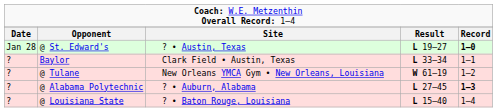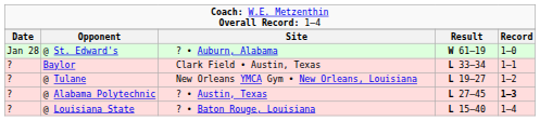 <table class="wikitable">
 <tr>
 <td colspan=8 style="text-align: center;"><strong>Coach:</strong> <a href='#'>W.E. Metzenthin</a><br><strong>Overall Record:</strong> 1–4</td>
 </tr>
 <tr>
 </tr>
 <tr>
 <th>Date</th>
 <th>Opponent</th>
 <th>Site</th>
 <th>Result</th>
 <th>Record</th>
 </tr>
 <tr style="background: #ddffdd;">
 <td>Jan 28</td>
 <td>@ <a href='#'>St. Edward's</a></td>
-<td>   ? • <a href='#'>Austin, Texas</a>   </td>
-<td>  <strong>L</strong> 19–27  </td>
-<td><strong>1–0</strong></td>
+<td>   ? • <a href='#'>Auburn, Alabama</a>   </td>
+<td>  <strong>W</strong> 61–19  </td>
+<td>1–0</td>
 </tr>
 <tr style="background: #ffdddd;">
 <td>?</td>
 <td><a href='#'>Baylor</a></td>
 <td>   Clark Field • Austin, Texas   </td>
 <td>  <strong>L</strong> 33–34  </td>
 <td>1–1</td>
 </tr>
 <tr style="background: #ffdddd;">
 <td>?</td>
 <td>@ <a href='#'>Tulane</a></td>
 <td>   New Orleans <a href='#'>YMCA</a> Gym • <a href='#'>New Orleans, Louisiana</a>   </td>
-<td>  <strong>W</strong> 61–19  </td>
+<td>  <strong>L</strong> 19–27  </td>
 <td>1–2</td>
 </tr>
 <tr style="background: #ffdddd;">
 <td>?</td>
 <td>@ <a href='#'>Alabama Polytechnic</a></td>
-<td>   ? • <a href='#'>Auburn, Alabama</a>   </td>
+<td>   ? • <a href='#'>Austin, Texas</a>   </td>
 <td>  <strong>L</strong> 27–45  </td>
 <td><strong>1–3</strong></td>
 </tr>
 <tr style="background: #ffdddd;">
 <td>?</td>
 <td>@ <a href='#'>Louisiana State</a></td>
 <td>   ? • <a href='#'>Baton Rouge, Louisiana</a>   </td>
 <td>  <strong>L</strong> 15–40  </td>
 <td>1–4</td>
 </tr>
 </table>
